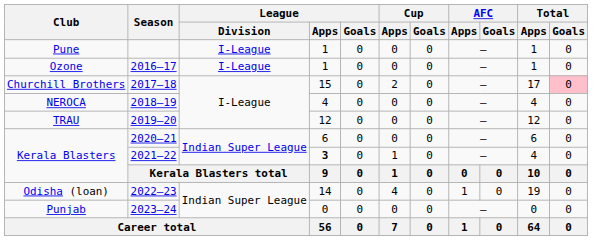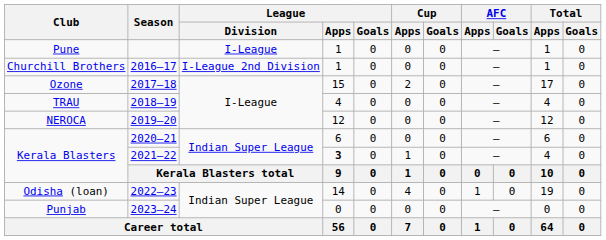 <table class="wikitable" style="text-align: center;">
 <tr>
 <th rowspan="2">Club</th>
 <th rowspan="2">Season</th>
 <th colspan="3">League</th>
 <th colspan="2">Cup</th>
 <th colspan="2"><a href='#'>AFC</a></th>
 <th colspan="2">Total</th>
 </tr>
 <tr>
 <th>Division</th>
 <th>Apps</th>
 <th>Goals</th>
 <th>Apps</th>
 <th>Goals</th>
 <th>Apps</th>
 <th>Goals</th>
 <th>Apps</th>
 <th>Goals</th>
 </tr>
 <tr>
 <td rowspan="1"><a href='#'>Pune</a></td>
 <td></td>
 <td rowspan="1"><a href='#'>I-League</a></td>
 <td>1</td>
 <td>0</td>
 <td>0</td>
 <td>0</td>
 <td colspan="2">—</td>
 <td>1</td>
 <td>0</td>
 </tr>
 <tr>
-<td rowspan="1"><a href='#'>Ozone</a></td>
+<td rowspan="1"><a href='#'>Churchill Brothers</a></td>
 <td><a href='#'>2016–17</a></td>
-<td rowspan="1"><a href='#'>I-League</a></td>
+<td rowspan="1"><a href='#'>I-League 2nd Division</a></td>
 <td>1</td>
 <td>0</td>
 <td>0</td>
 <td>0</td>
 <td colspan="2">—</td>
 <td>1</td>
 <td>0</td>
 </tr>
 <tr>
-<td rowspan="1"><a href='#'>Churchill Brothers</a></td>
+<td rowspan="1"><a href='#'>Ozone</a></td>
 <td><a href='#'>2017–18</a></td>
 <td rowspan="3">I-League</td>
 <td>15</td>
 <td>0</td>
 <td>2</td>
 <td>0</td>
 <td colspan="2">—</td>
 <td>17</td>
-<td style="background: pink;">0</td>
+<td>0</td>
 </tr>
 <tr>
-<td rowspan="1"><a href='#'>NEROCA</a></td>
+<td rowspan="1"><a href='#'>TRAU</a></td>
 <td><a href='#'>2018–19</a></td>
 <td>4</td>
 <td>0</td>
 <td>0</td>
 <td>0</td>
 <td colspan="2">—</td>
 <td>4</td>
 <td>0</td>
 </tr>
 <tr>
-<td rowspan="1"><a href='#'>TRAU</a></td>
+<td rowspan="1"><a href='#'>NEROCA</a></td>
 <td><a href='#'>2019–20</a></td>
 <td>12</td>
 <td>0</td>
 <td>0</td>
 <td>0</td>
 <td colspan="2">—</td>
 <td>12</td>
 <td>0</td>
 </tr>
 <tr>
 <td rowspan="3"><a href='#'>Kerala Blasters</a></td>
 <td><a href='#'>2020–21</a></td>
 <td rowspan="2"><a href='#'>Indian Super League</a></td>
 <td>6</td>
 <td>0</td>
 <td>0</td>
 <td>0</td>
 <td colspan="2">—</td>
 <td>6</td>
 <td>0</td>
 </tr>
 <tr>
 <td><a href='#'>2021–22</a></td>
 <td><strong>3</strong></td>
 <td>0</td>
 <td>1</td>
 <td>0</td>
 <td colspan="2">—</td>
 <td>4</td>
 <td>0</td>
 </tr>
 <tr>
 <th colspan="2">Kerala Blasters total</th>
 <th>9</th>
 <th>0</th>
 <th>1</th>
 <th>0</th>
 <th>0</th>
 <th>0</th>
 <th>10</th>
 <th>0</th>
 </tr>
 <tr>
 <td rowspan="1"><a href='#'>Odisha</a> (loan)</td>
 <td><a href='#'>2022–23</a></td>
 <td rowspan="2">Indian Super League</td>
 <td>14</td>
 <td>0</td>
 <td>4</td>
 <td>0</td>
 <td>1</td>
 <td>0</td>
 <td>19</td>
 <td>0</td>
 </tr>
 <tr>
 <td rowspan="1"><a href='#'>Punjab</a></td>
 <td><a href='#'>2023–24</a></td>
 <td>0</td>
 <td>0</td>
 <td>0</td>
 <td>0</td>
 <td colspan="2">—</td>
 <td>0</td>
 <td>0</td>
 </tr>
 <tr>
 <th colspan="3">Career total</th>
 <th>56</th>
 <th>0</th>
 <th>7</th>
 <th>0</th>
 <th>1</th>
 <th>0</th>
 <th>64</th>
 <th>0</th>
 </tr>
 </table>
